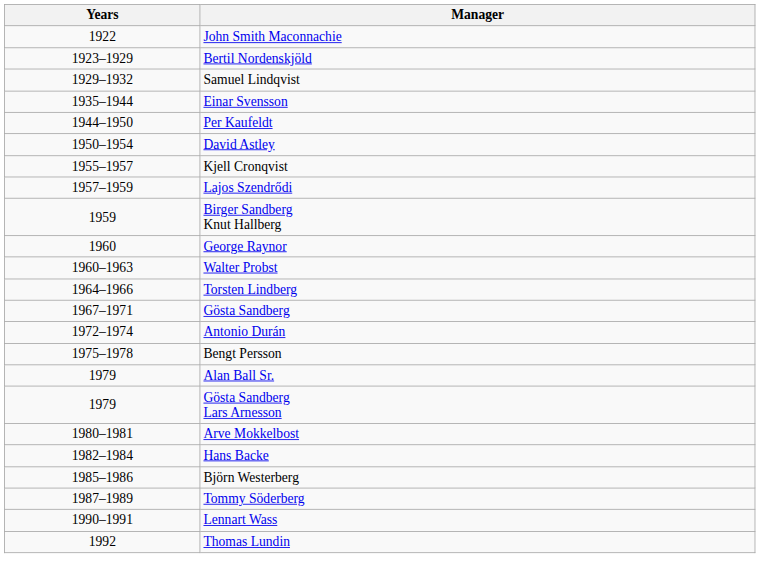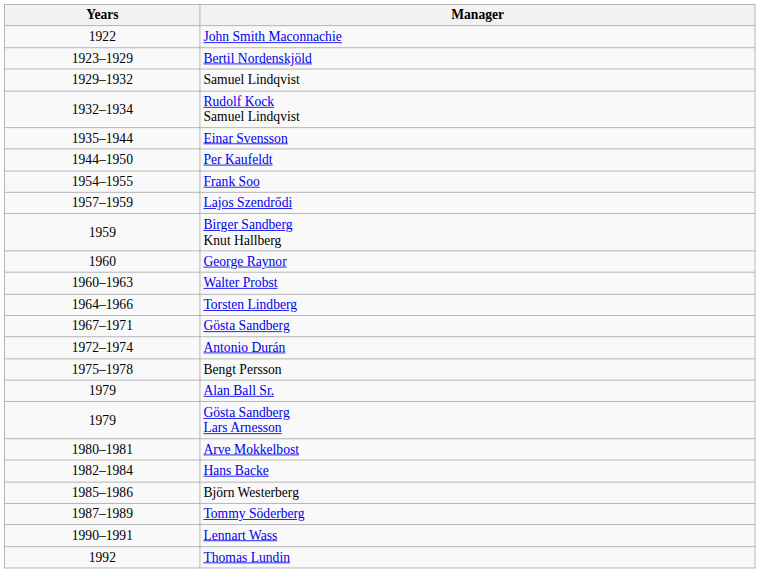 <table class="wikitable" style="width:100%;">
 <tr>
 <th style="width:5em">Years</th>
 <th style="width:15em">Manager</th>
 </tr>
 <tr>
 <td align=center>1922</td>
 <td> <a href='#'>John Smith Maconnachie</a></td>
 </tr>
 <tr>
 <td align=center>1923–1929</td>
 <td> <a href='#'>Bertil Nordenskjöld</a></td>
 </tr>
 <tr>
 <td align=center>1929–1932</td>
 <td> Samuel Lindqvist</td>
 </tr>
 <tr>
+<td align=center>1932–1934</td>
+<td> <a href='#'>Rudolf Kock</a><br> Samuel Lindqvist</td>
+</tr>
+<tr>
 <td align=center>1935–1944</td>
 <td> <a href='#'>Einar Svensson</a></td>
 </tr>
 <tr>
 <td align=center>1944–1950</td>
 <td> <a href='#'>Per Kaufeldt</a></td>
 </tr>
 <tr>
-<td align=center>1950–1954</td>
-<td> <a href='#'>David Astley</a></td>
-</tr>
-<tr>
-<td align=center>1955–1957</td>
-<td> Kjell Cronqvist</td>
+<td align=center>1954–1955</td>
+<td> <a href='#'>Frank Soo</a></td>
 </tr>
 <tr>
 <td align=center>1957–1959</td>
 <td> <a href='#'>Lajos Szendrődi</a></td>
 </tr>
 <tr>
 <td align=center>1959</td>
 <td> <a href='#'>Birger Sandberg</a><br> Knut Hallberg</td>
 </tr>
 <tr>
 <td align=center>1960</td>
 <td> <a href='#'>George Raynor</a></td>
 </tr>
 <tr>
 <td align=center>1960–1963</td>
 <td> <a href='#'>Walter Probst</a></td>
 </tr>
 <tr>
 <td align=center>1964–1966</td>
 <td> <a href='#'>Torsten Lindberg</a></td>
 </tr>
 <tr>
 <td align=center>1967–1971</td>
 <td> <a href='#'>Gösta Sandberg</a></td>
 </tr>
 <tr>
 <td align=center>1972–1974</td>
 <td> <a href='#'>Antonio Durán</a></td>
 </tr>
 <tr>
 <td align=center>1975–1978</td>
 <td> Bengt Persson</td>
 </tr>
 <tr>
 <td align=center>1979</td>
 <td> <a href='#'>Alan Ball Sr.</a></td>
 </tr>
 <tr>
 <td align=center>1979</td>
 <td> <a href='#'>Gösta Sandberg</a><br> <a href='#'>Lars Arnesson</a></td>
 </tr>
 <tr>
 <td align=center>1980–1981</td>
 <td> <a href='#'>Arve Mokkelbost</a></td>
 </tr>
 <tr>
 <td align=center>1982–1984</td>
 <td> <a href='#'>Hans Backe</a></td>
 </tr>
 <tr>
 <td align=center>1985–1986</td>
 <td> Björn Westerberg</td>
 </tr>
 <tr>
 <td align=center>1987–1989</td>
 <td> <a href='#'>Tommy Söderberg</a></td>
 </tr>
 <tr>
 <td align=center>1990–1991</td>
 <td> <a href='#'>Lennart Wass</a></td>
 </tr>
 <tr>
 <td align=center>1992</td>
 <td> <a href='#'>Thomas Lundin</a></td>
 </tr>
 </table>
